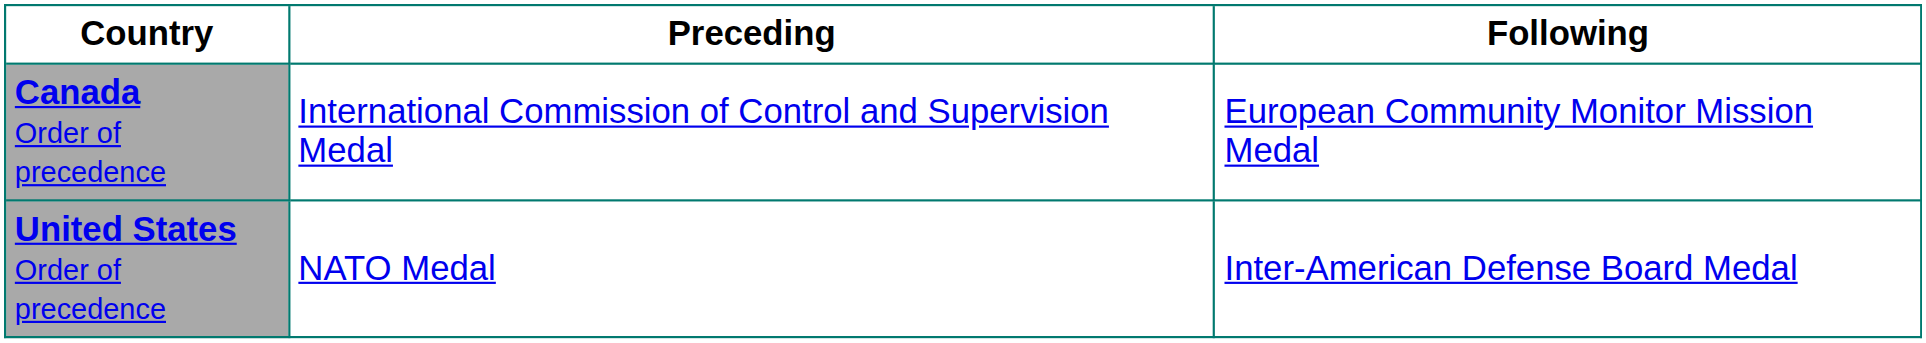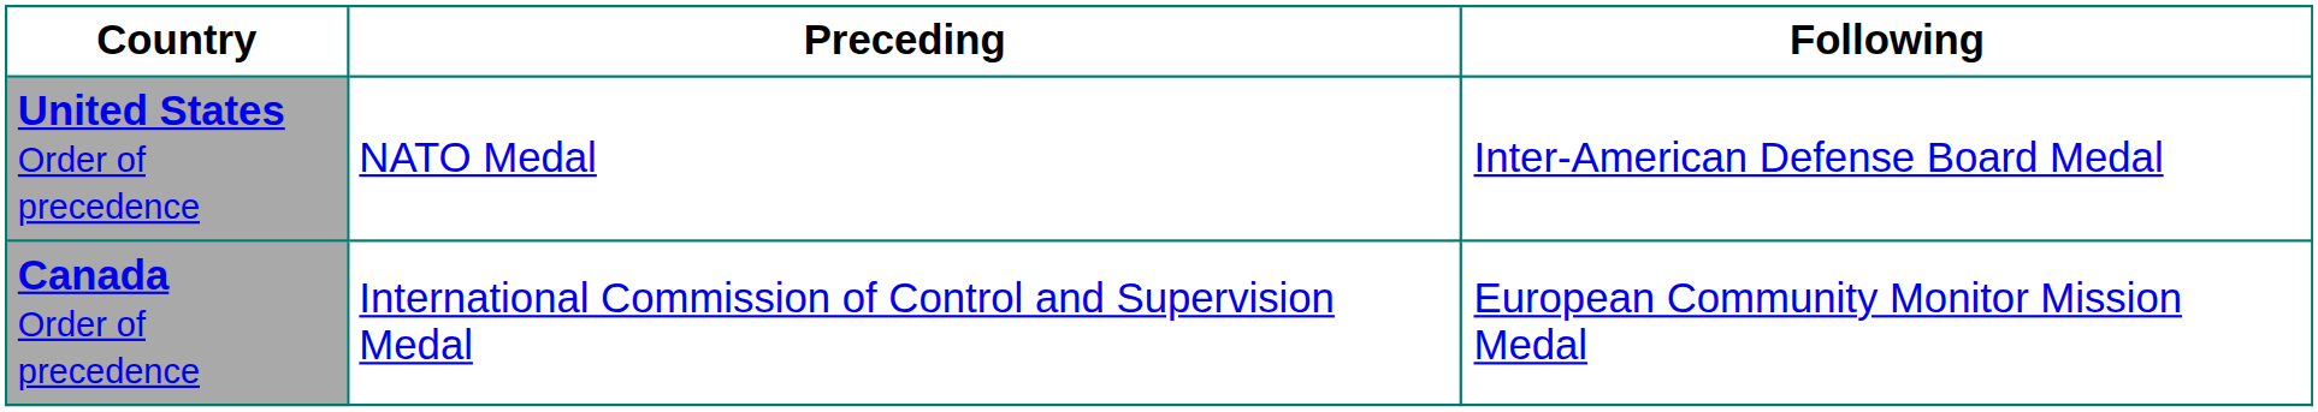 <table border="2" cellpadding="4" cellspacing="0" style="margin: 1em 1em 1em 0; background:white; border: 1px #01796F solid; border-collapse: collapse; width:100%">
 <tr bgcolor="white">
 <td align="center"><strong>Country</strong></td>
 <td align="center"><strong>Preceding</strong></td>
 <td align="center"><strong>Following</strong></td>
 </tr>
 <tr>
+<td bgcolor="#A9A9A9"> <strong><a href='#'><span>United States</span></a></strong><br><small><a href='#'><span>Order of precedence</span></a></small></td>
+<td><a href='#'>NATO Medal</a></td>
+<td><a href='#'>Inter-American Defense Board Medal</a></td>
+</tr>
+<tr>
 <td bgcolor="#A9A9A9"> <strong><a href='#'><span>Canada</span></a></strong><br><small><a href='#'><span>Order of precedence</span></a></small></td>
 <td><a href='#'>International Commission of Control and Supervision Medal</a></td>
 <td><a href='#'>European Community Monitor Mission Medal</a></td>
 </tr>
-<tr>
-<td bgcolor="#A9A9A9"> <strong><a href='#'><span>United States</span></a></strong><br><small><a href='#'><span>Order of precedence</span></a></small></td>
-<td><a href='#'>NATO Medal</a></td>
-<td><a href='#'>Inter-American Defense Board Medal</a></td>
-</tr>
 </table>
